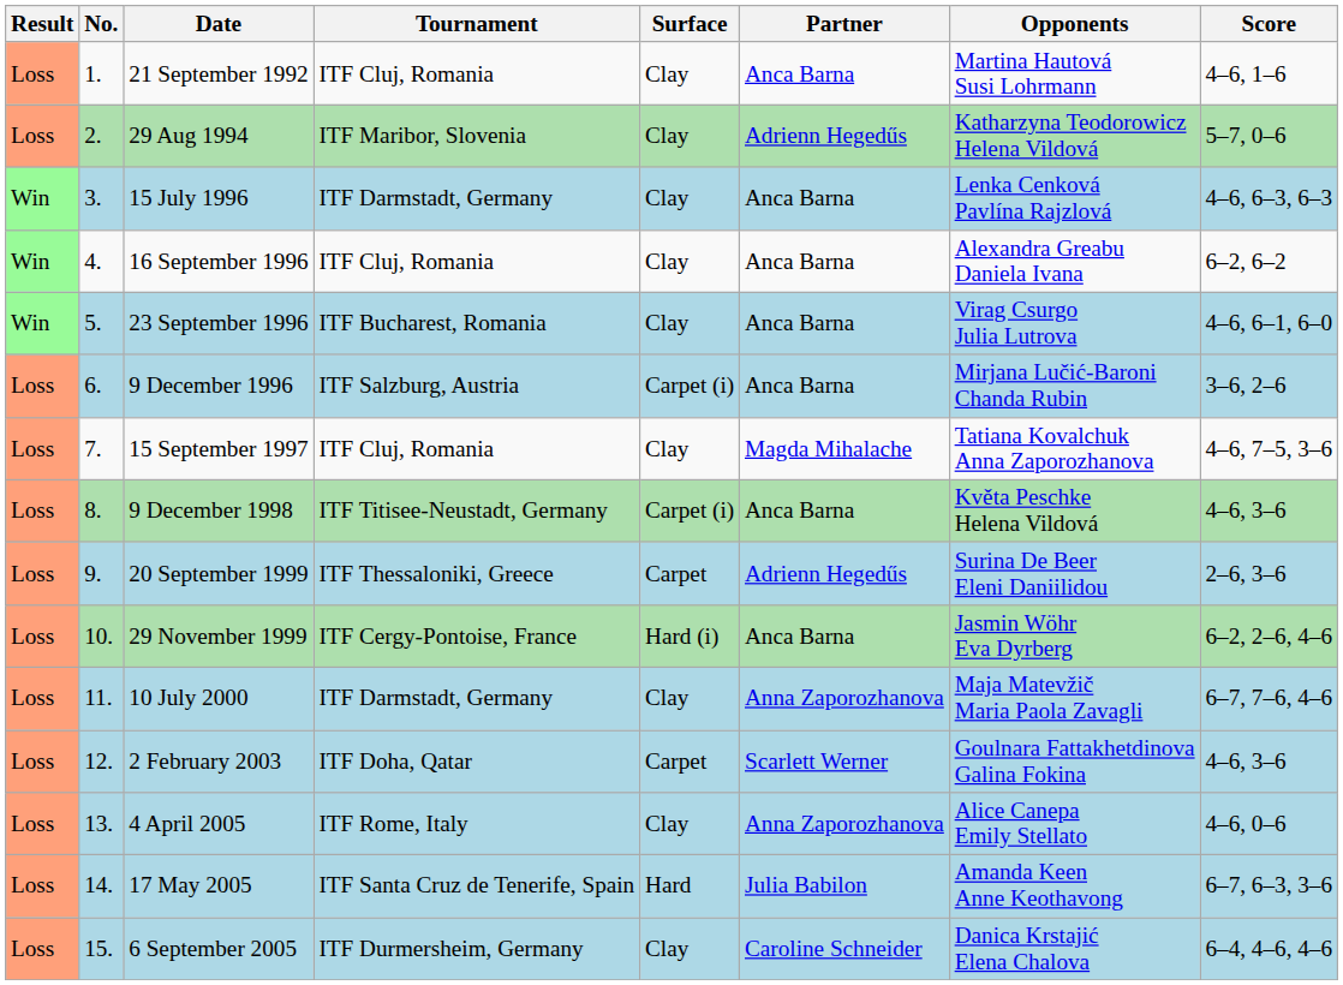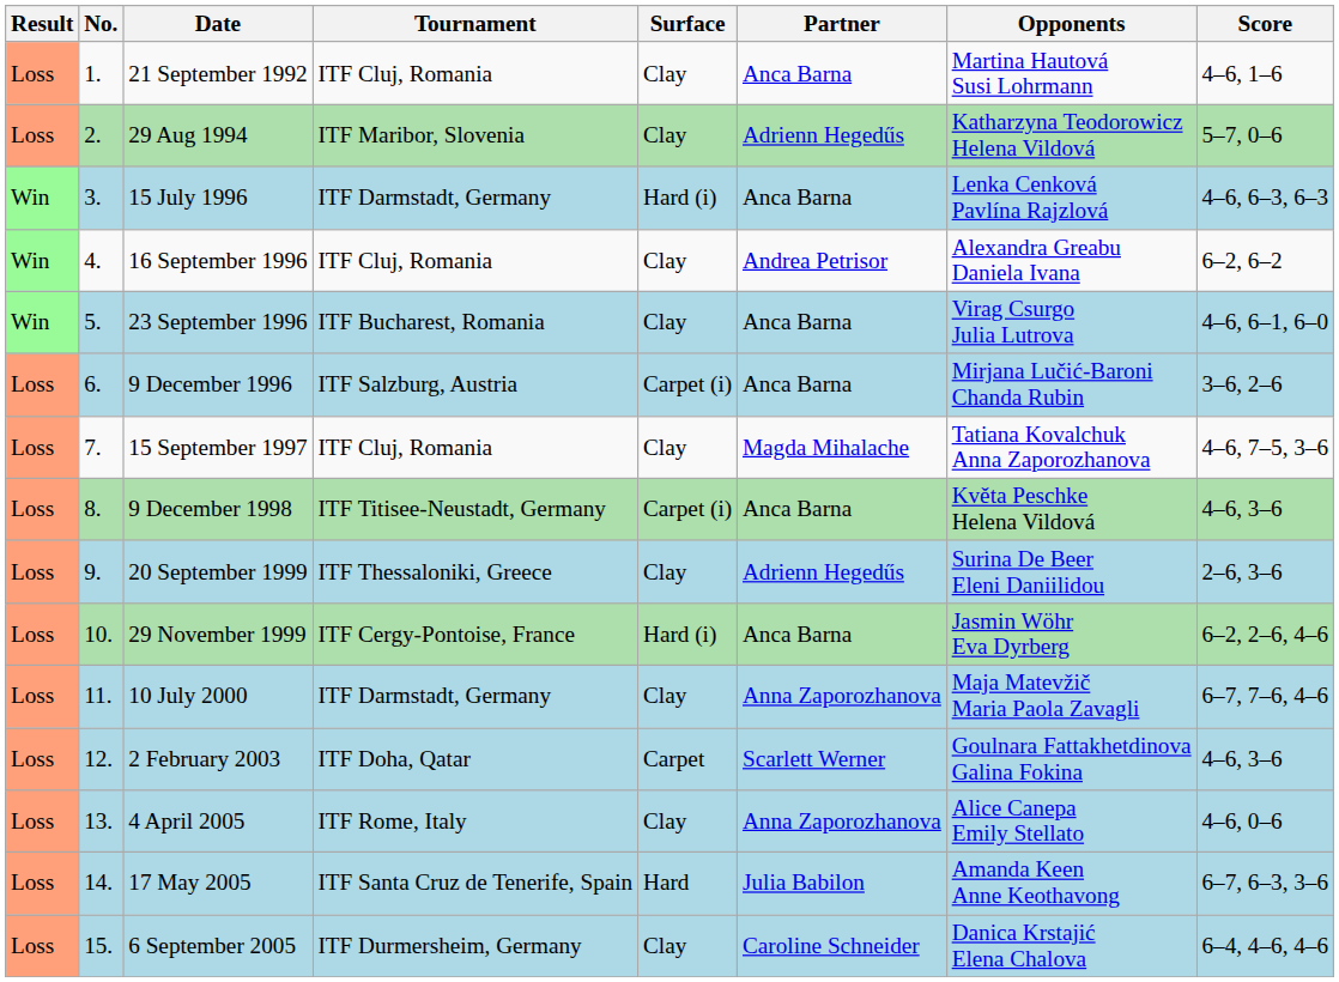 <table class="sortable wikitable">
 <tr>
 <th>Result</th>
 <th>No.</th>
 <th>Date</th>
 <th>Tournament</th>
 <th>Surface</th>
 <th>Partner</th>
 <th>Opponents</th>
 <th class="unsortable">Score</th>
 </tr>
 <tr>
 <td style="background:#ffa07a;">Loss</td>
 <td>1.</td>
 <td>21 September 1992</td>
 <td>ITF Cluj, Romania</td>
 <td>Clay</td>
 <td> <a href='#'>Anca Barna</a></td>
 <td> <a href='#'>Martina Hautová</a> <br>  <a href='#'>Susi Lohrmann</a></td>
 <td>4–6, 1–6</td>
 </tr>
 <tr style="background:#addfad;">
 <td style="background:#ffa07a;">Loss</td>
 <td>2.</td>
 <td>29 Aug 1994</td>
 <td>ITF Maribor, Slovenia</td>
 <td>Clay</td>
 <td> <a href='#'>Adrienn Hegedűs</a></td>
 <td> <a href='#'>Katharzyna Teodorowicz</a> <br>  <a href='#'>Helena Vildová</a></td>
 <td>5–7, 0–6</td>
 </tr>
 <tr style="background:lightblue;">
 <td style="background:#98fb98;">Win</td>
 <td>3.</td>
 <td>15 July 1996</td>
 <td>ITF Darmstadt, Germany</td>
-<td>Clay</td>
+<td>Hard (i)</td>
 <td> Anca Barna</td>
 <td> <a href='#'>Lenka Cenková</a> <br>  <a href='#'>Pavlína Rajzlová</a></td>
 <td>4–6, 6–3, 6–3</td>
 </tr>
 <tr>
 <td style="background:#98fb98;">Win</td>
 <td>4.</td>
 <td>16 September 1996</td>
 <td>ITF Cluj, Romania</td>
 <td>Clay</td>
-<td> Anca Barna</td>
+<td> <a href='#'>Andrea Petrisor</a></td>
 <td> <a href='#'>Alexandra Greabu</a> <br>  <a href='#'>Daniela Ivana</a></td>
 <td>6–2, 6–2</td>
 </tr>
 <tr style="background:lightblue;">
 <td style="background:#98fb98;">Win</td>
 <td>5.</td>
 <td>23 September 1996</td>
 <td>ITF Bucharest, Romania</td>
 <td>Clay</td>
 <td> Anca Barna</td>
 <td> <a href='#'>Virag Csurgo</a> <br>  <a href='#'>Julia Lutrova</a></td>
 <td>4–6, 6–1, 6–0</td>
 </tr>
 <tr style="background:lightblue;">
 <td style="background:#ffa07a;">Loss</td>
 <td>6.</td>
 <td>9 December 1996</td>
 <td>ITF Salzburg, Austria</td>
 <td>Carpet (i)</td>
 <td> Anca Barna</td>
 <td> <a href='#'>Mirjana Lučić-Baroni</a> <br>  <a href='#'>Chanda Rubin</a></td>
 <td>3–6, 2–6</td>
 </tr>
 <tr>
 <td style="background:#ffa07a;">Loss</td>
 <td>7.</td>
 <td>15 September 1997</td>
 <td>ITF Cluj, Romania</td>
 <td>Clay</td>
 <td> <a href='#'>Magda Mihalache</a></td>
 <td> <a href='#'>Tatiana Kovalchuk</a> <br>  <a href='#'>Anna Zaporozhanova</a></td>
 <td>4–6, 7–5, 3–6</td>
 </tr>
 <tr style="background:#addfad;">
 <td style="background:#ffa07a;">Loss</td>
 <td>8.</td>
 <td>9 December 1998</td>
 <td>ITF Titisee-Neustadt, Germany</td>
 <td>Carpet (i)</td>
 <td> Anca Barna</td>
 <td> <a href='#'>Květa Peschke</a> <br>  Helena Vildová</td>
 <td>4–6, 3–6</td>
 </tr>
 <tr style="background:lightblue;">
 <td style="background:#ffa07a;">Loss</td>
 <td>9.</td>
 <td>20 September 1999</td>
 <td>ITF Thessaloniki, Greece</td>
-<td>Carpet</td>
+<td>Clay</td>
 <td> <a href='#'>Adrienn Hegedűs</a></td>
 <td> <a href='#'>Surina De Beer</a> <br>  <a href='#'>Eleni Daniilidou</a></td>
 <td>2–6, 3–6</td>
 </tr>
 <tr style="background:#addfad;">
 <td style="background:#ffa07a;">Loss</td>
 <td>10.</td>
 <td>29 November 1999</td>
 <td>ITF Cergy-Pontoise, France</td>
 <td>Hard (i)</td>
 <td> Anca Barna</td>
 <td> <a href='#'>Jasmin Wöhr</a> <br>  <a href='#'>Eva Dyrberg</a></td>
 <td>6–2, 2–6, 4–6</td>
 </tr>
 <tr style="background:lightblue;">
 <td style="background:#ffa07a;">Loss</td>
 <td>11.</td>
 <td>10 July 2000</td>
 <td>ITF Darmstadt, Germany</td>
 <td>Clay</td>
 <td> <a href='#'>Anna Zaporozhanova</a></td>
 <td> <a href='#'>Maja Matevžič</a> <br>  <a href='#'>Maria Paola Zavagli</a></td>
 <td>6–7, 7–6, 4–6</td>
 </tr>
 <tr style="background:lightblue;">
 <td style="background:#ffa07a;">Loss</td>
 <td>12.</td>
 <td>2 February 2003</td>
 <td>ITF Doha, Qatar</td>
 <td>Carpet</td>
 <td> <a href='#'>Scarlett Werner</a></td>
 <td> <a href='#'>Goulnara Fattakhetdinova</a> <br>  <a href='#'>Galina Fokina</a></td>
 <td>4–6, 3–6</td>
 </tr>
 <tr style="background:lightblue;">
 <td style="background:#ffa07a;">Loss</td>
 <td>13.</td>
 <td>4 April 2005</td>
 <td>ITF Rome, Italy</td>
 <td>Clay</td>
 <td> <a href='#'>Anna Zaporozhanova</a></td>
 <td> <a href='#'>Alice Canepa</a> <br>  <a href='#'>Emily Stellato</a></td>
 <td>4–6, 0–6</td>
 </tr>
 <tr style="background:lightblue;">
 <td style="background:#ffa07a;">Loss</td>
 <td>14.</td>
 <td>17 May 2005</td>
 <td>ITF Santa Cruz de Tenerife, Spain</td>
 <td>Hard</td>
 <td> <a href='#'>Julia Babilon</a></td>
 <td> <a href='#'>Amanda Keen</a> <br>  <a href='#'>Anne Keothavong</a></td>
 <td>6–7, 6–3, 3–6</td>
 </tr>
 <tr style="background:lightblue;">
 <td style="background:#ffa07a;">Loss</td>
 <td>15.</td>
 <td>6 September 2005</td>
 <td>ITF Durmersheim, Germany</td>
 <td>Clay</td>
 <td> <a href='#'>Caroline Schneider</a></td>
 <td> <a href='#'>Danica Krstajić</a> <br>  <a href='#'>Elena Chalova</a></td>
 <td>6–4, 4–6, 4–6</td>
 </tr>
 </table>
